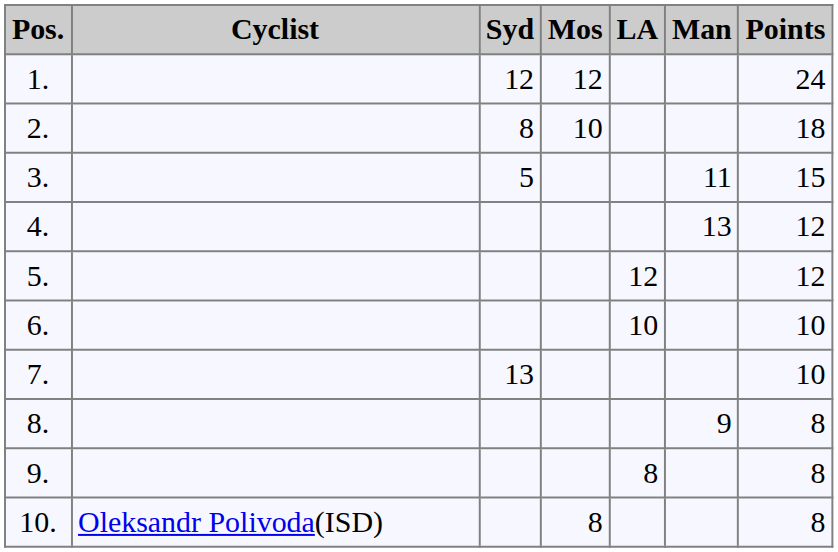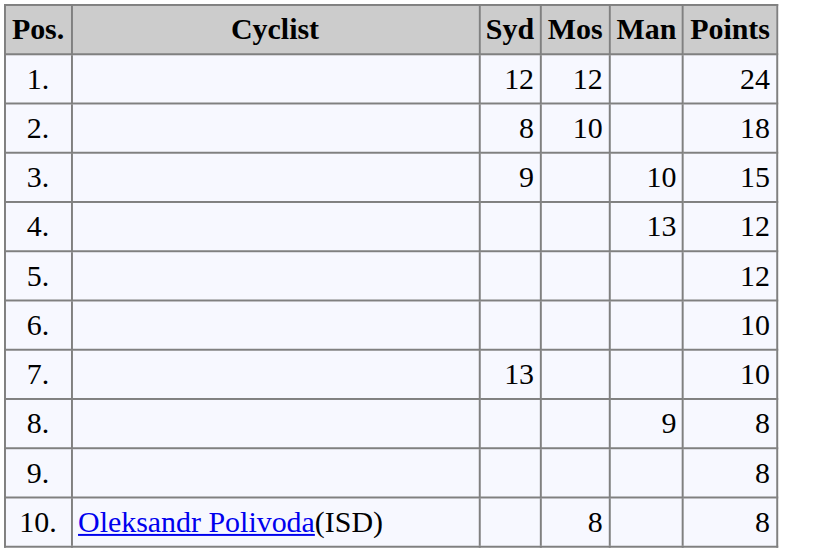 <table bgcolor="#f7f8ff" cellpadding="3" cellspacing="0" border="1" style="font-size: 95%; border: gray solid 1px; border-collapse: collapse;">
 <tr bgcolor="#CCCCCC">
 <td align="center" width="10"><strong>Pos.</strong></td>
 <td align="center" width="200"><strong>Cyclist</strong></td>
 <td align="center" width="20"><strong>Syd</strong></td>
 <td align="center" width="20"><strong>Mos</strong></td>
-<td align="center" width="20"><strong>LA</strong></td>
 <td align="center" width="20"><strong>Man</strong></td>
 <td align="center" width="20"><strong>Points</strong></td>
 </tr>
 <tr align="left">
 <td align="center">1.</td>
 <td></td>
 <td align="right">12</td>
 <td align="right">12</td>
 <td align="right"></td>
-<td align="right"></td>
 <td align="right">24</td>
 </tr>
 <tr align="left">
 <td align="center">2.</td>
 <td></td>
 <td align="right">8</td>
 <td align="right">10</td>
 <td align="right"></td>
-<td align="right"></td>
 <td align="right">18</td>
 </tr>
 <tr align="left">
 <td align="center">3.</td>
 <td></td>
-<td align="right">5</td>
+<td align="right">9</td>
 <td align="right"></td>
-<td align="right"></td>
-<td align="right">11</td>
+<td align="right">10</td>
 <td align="right">15</td>
 </tr>
 <tr align="left">
 <td align="center">4.</td>
 <td></td>
-<td align="right"></td>
 <td align="right"></td>
 <td align="right"></td>
 <td align="right">13</td>
 <td align="right">12</td>
 </tr>
 <tr align="left">
 <td align="center">5.</td>
 <td></td>
 <td align="right"></td>
 <td align="right"></td>
-<td align="right">12</td>
 <td align="right"></td>
 <td align="right">12</td>
 </tr>
 <tr align="left">
 <td align="center">6.</td>
 <td></td>
 <td align="right"></td>
 <td align="right"></td>
-<td align="right">10</td>
 <td align="right"></td>
 <td align="right">10</td>
 </tr>
 <tr align="left">
 <td align="center">7.</td>
 <td></td>
 <td align="right">13</td>
 <td align="right"></td>
 <td align="right"></td>
-<td align="right"></td>
 <td align="right">10</td>
 </tr>
 <tr align="left">
 <td align="center">8.</td>
 <td></td>
-<td align="right"></td>
 <td align="right"></td>
 <td align="right"></td>
 <td align="right">9</td>
 <td align="right">8</td>
 </tr>
 <tr align="left">
 <td align="center">9.</td>
 <td></td>
 <td align="right"></td>
 <td align="right"></td>
-<td align="right">8</td>
 <td align="right"></td>
 <td align="right">8</td>
 </tr>
 <tr align="left">
 <td align="center">10.</td>
 <td><a href='#'>Oleksandr Polivoda</a>(ISD)</td>
 <td align="right"></td>
 <td align="right">8</td>
 <td align="right"></td>
-<td align="right"></td>
 <td align="right">8</td>
 </tr>
 </table>
